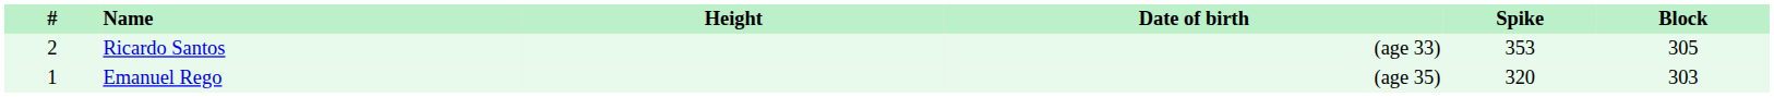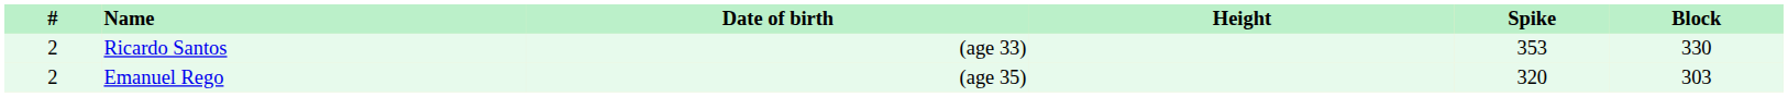 <table border=0 cellpadding=2 cellspacing=0  |- bgcolor=#FFECCE style="text-align:center; font-size:90%;" width=100%>
 <tr bgcolor=#BBF0C9>
 <th width=5%>#</th>
 <th width=22% align=left>Name</th>
+<th width=26%>Date of birth</th>
 <th width=22%>Height</th>
-<th width=26%>Date of birth</th>
 <th width=8%>Spike</th>
 <th width=9%>Block</th>
 </tr>
 <tr bgcolor=#E7FAEC>
 <td>2</td>
 <td align=left><a href='#'>Ricardo Santos</a></td>
+<td align=right> (age 33)</td>
 <td></td>
-<td align=right> (age 33)</td>
 <td>353</td>
-<td>305</td>
+<td>330</td>
 </tr>
 <tr bgcolor=#E7FAEC>
-<td>1</td>
+<td>2</td>
 <td align=left><a href='#'>Emanuel Rego</a></td>
+<td align=right> (age 35)</td>
 <td></td>
-<td align=right> (age 35)</td>
 <td>320</td>
 <td>303</td>
 </tr>
 </table>
